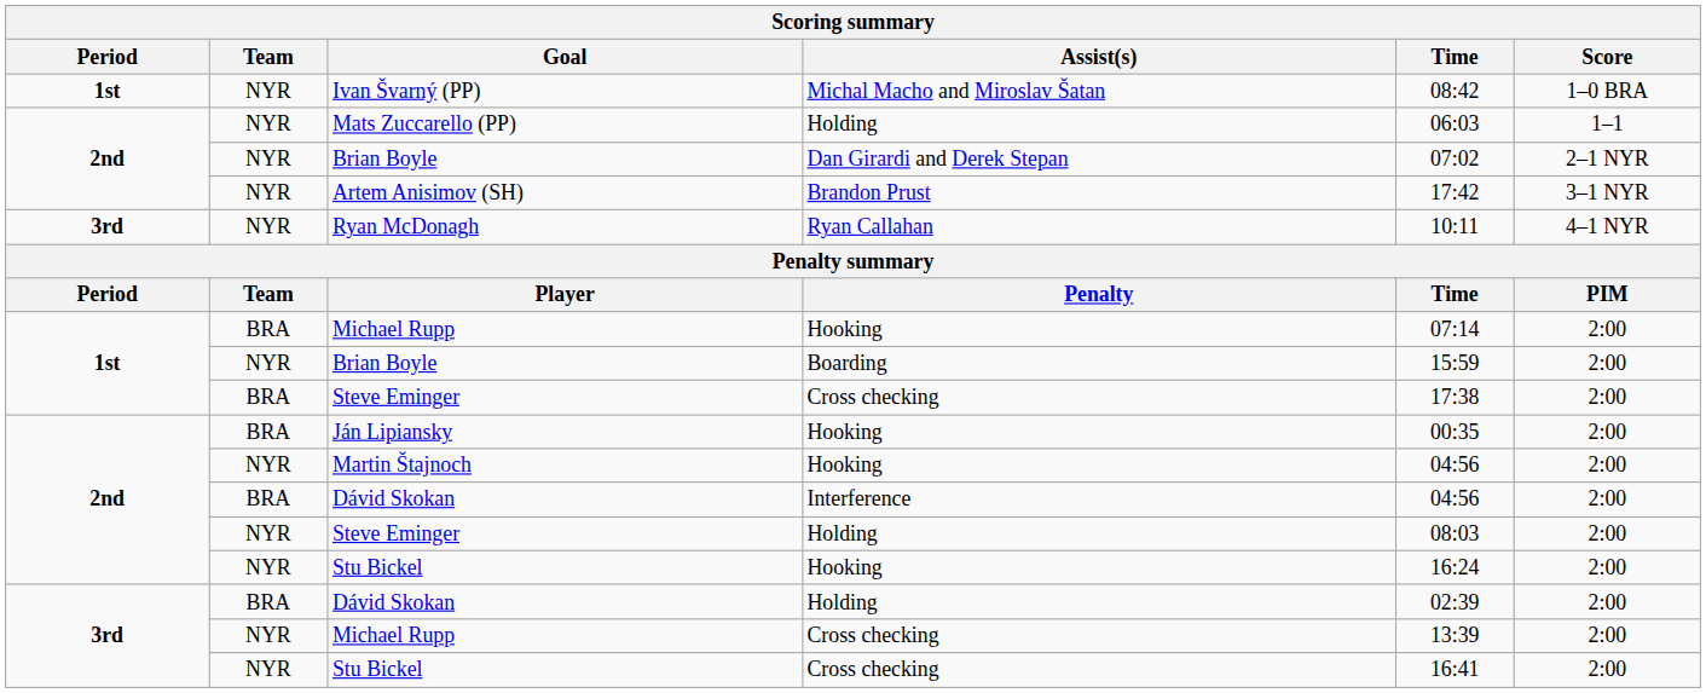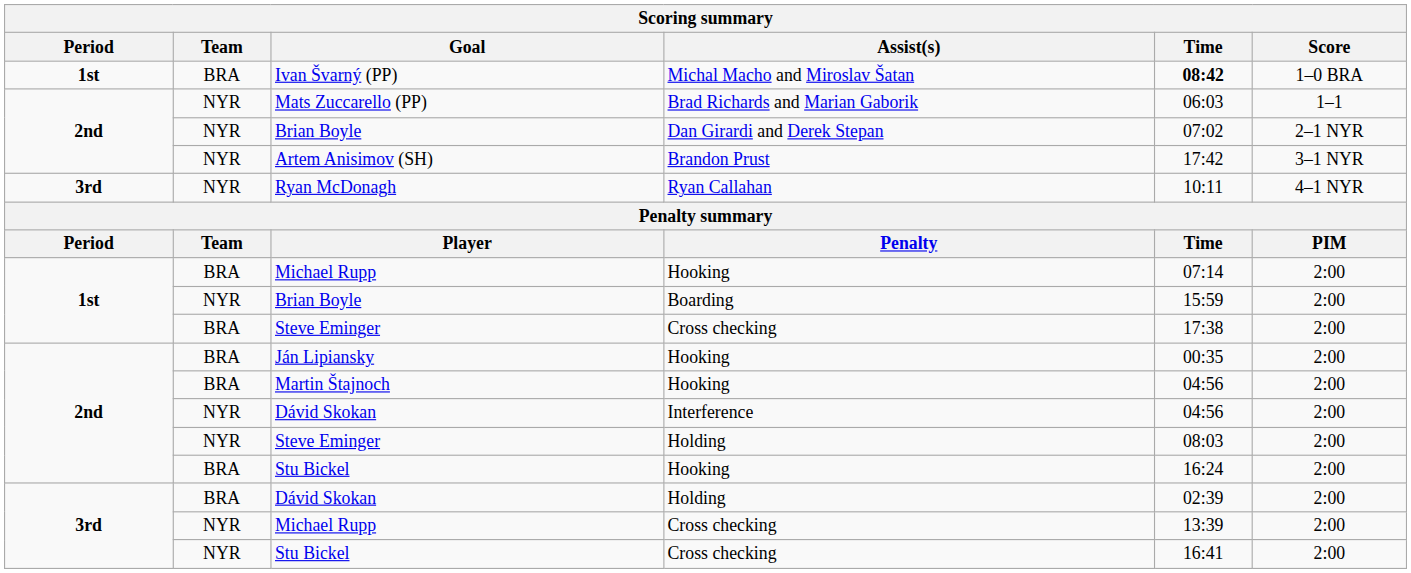 <table style="width:100%;" class="wikitable">
 <tr>
 <th colspan=6>Scoring summary</th>
 </tr>
 <tr>
 <th style="width:12%;">Period</th>
 <th style="width:7%;">Team</th>
 <th style="width:28%;">Goal</th>
 <th style="width:35%;">Assist(s)</th>
 <th style="width:7%;">Time</th>
 <th style="width:11%;">Score</th>
 </tr>
 <tr>
 <td style="text-align:center;"><strong>1st</strong></td>
-<td align=center>NYR</td>
+<td align=center>BRA</td>
 <td><a href='#'>Ivan Švarný</a> (PP)</td>
 <td><a href='#'>Michal Macho</a> and <a href='#'>Miroslav Šatan</a></td>
-<td align=center>08:42</td>
+<td align=center><strong>08:42</strong></td>
 <td align=center>1–0 BRA</td>
 </tr>
 <tr>
 <td style="text-align:center;" rowspan="3"><strong>2nd</strong></td>
 <td align=center>NYR</td>
 <td><a href='#'>Mats Zuccarello</a> (PP)</td>
-<td>Holding</td>
+<td><a href='#'>Brad Richards</a> and <a href='#'>Marian Gaborik</a></td>
 <td align=center>06:03</td>
 <td align=center>1–1</td>
 </tr>
 <tr>
 <td align=center>NYR</td>
 <td><a href='#'>Brian Boyle</a></td>
 <td><a href='#'>Dan Girardi</a> and <a href='#'>Derek Stepan</a></td>
 <td align=center>07:02</td>
 <td align=center>2–1 NYR</td>
 </tr>
 <tr>
 <td align=center>NYR</td>
 <td><a href='#'>Artem Anisimov</a> (SH)</td>
 <td><a href='#'>Brandon Prust</a></td>
 <td align=center>17:42</td>
 <td align=center>3–1 NYR</td>
 </tr>
 <tr>
 <td style="text-align:center;"><strong>3rd</strong></td>
 <td align=center>NYR</td>
 <td><a href='#'>Ryan McDonagh</a></td>
 <td><a href='#'>Ryan Callahan</a></td>
 <td align=center>10:11</td>
 <td align=center>4–1 NYR</td>
 </tr>
 <tr>
 <th colspan=6>Penalty summary</th>
 </tr>
 <tr>
 <th style="width:12%;">Period</th>
 <th style="width:7%;">Team</th>
 <th style="width:28%;">Player</th>
 <th style="width:35%;"><a href='#'>Penalty</a></th>
 <th style="width:7%;">Time</th>
 <th style="width:11%;">PIM</th>
 </tr>
 <tr>
 <td style="text-align:center;" rowspan="3"><strong>1st</strong></td>
 <td align=center>BRA</td>
 <td><a href='#'>Michael Rupp</a></td>
 <td>Hooking</td>
 <td align=center>07:14</td>
 <td align=center>2:00</td>
 </tr>
 <tr>
 <td align=center>NYR</td>
 <td><a href='#'>Brian Boyle</a></td>
 <td>Boarding</td>
 <td align=center>15:59</td>
 <td align=center>2:00</td>
 </tr>
 <tr>
 <td align=center>BRA</td>
 <td><a href='#'>Steve Eminger</a></td>
 <td>Cross checking</td>
 <td align=center>17:38</td>
 <td align=center>2:00</td>
 </tr>
 <tr>
 <td style="text-align:center;" rowspan="5"><strong>2nd</strong></td>
 <td align=center>BRA</td>
 <td><a href='#'>Ján Lipiansky</a></td>
 <td>Hooking</td>
 <td align=center>00:35</td>
 <td align=center>2:00</td>
 </tr>
 <tr>
-<td align=center>NYR</td>
+<td align=center>BRA</td>
 <td><a href='#'>Martin Štajnoch</a></td>
 <td>Hooking</td>
 <td align=center>04:56</td>
 <td align=center>2:00</td>
 </tr>
 <tr>
-<td align=center>BRA</td>
+<td align=center>NYR</td>
 <td><a href='#'>Dávid Skokan</a></td>
 <td>Interference</td>
 <td align=center>04:56</td>
 <td align=center>2:00</td>
 </tr>
 <tr>
 <td align=center>NYR</td>
 <td><a href='#'>Steve Eminger</a></td>
 <td>Holding</td>
 <td align=center>08:03</td>
 <td align=center>2:00</td>
 </tr>
 <tr>
-<td align=center>NYR</td>
+<td align=center>BRA</td>
 <td><a href='#'>Stu Bickel</a></td>
 <td>Hooking</td>
 <td align=center>16:24</td>
 <td align=center>2:00</td>
 </tr>
 <tr>
 <td style="text-align:center;" rowspan="3"><strong>3rd</strong></td>
 <td align=center>BRA</td>
 <td><a href='#'>Dávid Skokan</a></td>
 <td>Holding</td>
 <td align=center>02:39</td>
 <td align=center>2:00</td>
 </tr>
 <tr>
 <td align=center>NYR</td>
 <td><a href='#'>Michael Rupp</a></td>
 <td>Cross checking</td>
 <td align=center>13:39</td>
 <td align=center>2:00</td>
 </tr>
 <tr>
 <td align=center>NYR</td>
 <td><a href='#'>Stu Bickel</a></td>
 <td>Cross checking</td>
 <td align=center>16:41</td>
 <td align=center>2:00</td>
 </tr>
 </table>
